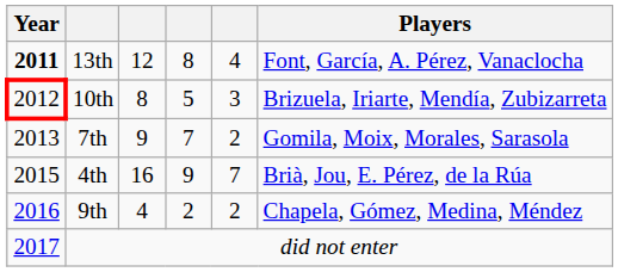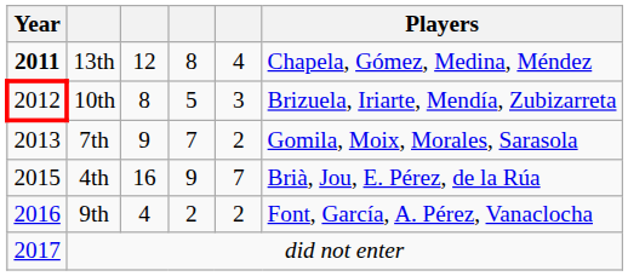 <table class="wikitable" style="text-align: center;">
 <tr>
 <th>Year</th>
 <th></th>
 <th width=25px></th>
 <th width=25px></th>
 <th width=25px></th>
 <th>Players</th>
 </tr>
 <tr>
 <td><strong> 2011</strong></td>
 <td>13th</td>
 <td>12</td>
 <td>8</td>
 <td>4</td>
-<td align=left><a href='#'>Font</a>, <a href='#'>García</a>, <a href='#'>A. Pérez</a>, <a href='#'>Vanaclocha</a></td>
+<td align=left><a href='#'>Chapela</a>, <a href='#'>Gómez</a>, <a href='#'>Medina</a>, <a href='#'>Méndez</a></td>
 </tr>
 <tr>
 <td style="border: 3px solid red"> 2012</td>
 <td>10th</td>
 <td>8</td>
 <td>5</td>
 <td>3</td>
 <td align=left><a href='#'>Brizuela</a>, <a href='#'>Iriarte</a>, <a href='#'>Mendía</a>, <a href='#'>Zubizarreta</a></td>
 </tr>
 <tr>
 <td> 2013</td>
 <td>7th</td>
 <td>9</td>
 <td>7</td>
 <td>2</td>
 <td align=left><a href='#'>Gomila</a>, <a href='#'>Moix</a>, <a href='#'>Morales</a>, <a href='#'>Sarasola</a></td>
 </tr>
 <tr>
 <td> 2015</td>
 <td>4th</td>
 <td>16</td>
 <td>9</td>
 <td>7</td>
 <td align=left><a href='#'>Brià</a>, <a href='#'>Jou</a>, <a href='#'>E. Pérez</a>, <a href='#'>de la Rúa</a></td>
 </tr>
 <tr>
 <td> <a href='#'>2016</a></td>
 <td>9th</td>
 <td>4</td>
 <td>2</td>
 <td>2</td>
-<td align=left><a href='#'>Chapela</a>, <a href='#'>Gómez</a>, <a href='#'>Medina</a>, <a href='#'>Méndez</a></td>
+<td align=left><a href='#'>Font</a>, <a href='#'>García</a>, <a href='#'>A. Pérez</a>, <a href='#'>Vanaclocha</a></td>
 </tr>
 <tr>
 <td> <a href='#'>2017</a></td>
 <td colspan=5><em>did not enter</em></td>
 </tr>
 </table>
